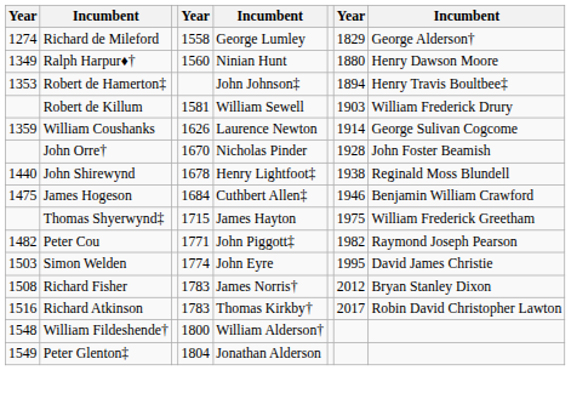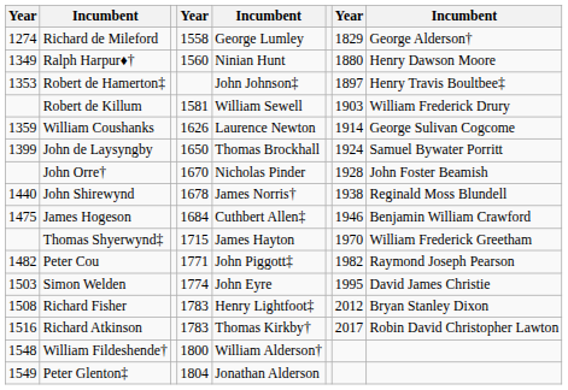 <table class="wikitable">
 <tr>
 <th>Year</th>
 <th>Incumbent</th>
 <th></th>
 <th>Year</th>
 <th>Incumbent</th>
 <th></th>
 <th>Year</th>
 <th>Incumbent</th>
 </tr>
 <tr>
 <td>1274</td>
 <td>Richard de Mileford</td>
 <td></td>
 <td>1558</td>
 <td>George Lumley</td>
 <td></td>
 <td>1829</td>
 <td>George Alderson†</td>
 </tr>
 <tr>
 <td>1349</td>
 <td>Ralph Harpur♦†</td>
 <td></td>
 <td>1560</td>
 <td>Ninian Hunt</td>
 <td></td>
 <td>1880</td>
 <td>Henry Dawson Moore</td>
 </tr>
 <tr>
 <td>1353</td>
 <td>Robert de Hamerton‡</td>
 <td></td>
 <td></td>
 <td>John Johnson‡</td>
 <td></td>
-<td>1894</td>
+<td>1897</td>
 <td>Henry Travis Boultbee‡</td>
 </tr>
 <tr>
 <td></td>
 <td>Robert de Killum</td>
 <td></td>
 <td>1581</td>
 <td>William Sewell</td>
 <td></td>
 <td>1903</td>
 <td>William Frederick Drury</td>
 </tr>
 <tr>
 <td>1359</td>
 <td>William Coushanks</td>
 <td></td>
 <td>1626</td>
 <td>Laurence Newton</td>
 <td></td>
 <td>1914</td>
 <td>George Sulivan Cogcome</td>
 </tr>
 <tr>
+<td>1399</td>
+<td>John de Laysyngby</td>
+<td></td>
+<td>1650</td>
+<td>Thomas Brockhall</td>
+<td></td>
+<td>1924</td>
+<td>Samuel Bywater Porritt</td>
+</tr>
+<tr>
 <td></td>
 <td>John Orre†</td>
 <td></td>
 <td>1670</td>
 <td>Nicholas Pinder</td>
 <td></td>
 <td>1928</td>
 <td>John Foster Beamish</td>
 </tr>
 <tr>
 <td>1440</td>
 <td>John Shirewynd</td>
 <td></td>
 <td>1678</td>
-<td>Henry Lightfoot‡</td>
+<td>James Norris†</td>
 <td></td>
 <td>1938</td>
 <td>Reginald Moss Blundell</td>
 </tr>
 <tr>
 <td>1475</td>
 <td>James Hogeson</td>
 <td></td>
 <td>1684</td>
 <td>Cuthbert Allen‡</td>
 <td></td>
 <td>1946</td>
 <td>Benjamin William Crawford</td>
 </tr>
 <tr>
 <td></td>
 <td>Thomas Shyerwynd‡</td>
 <td></td>
 <td>1715</td>
 <td>James Hayton</td>
 <td></td>
-<td>1975</td>
+<td>1970</td>
 <td>William Frederick Greetham</td>
 </tr>
 <tr>
 <td>1482</td>
 <td>Peter Cou</td>
 <td></td>
 <td>1771</td>
 <td>John Piggott‡</td>
 <td></td>
 <td>1982</td>
 <td>Raymond Joseph Pearson</td>
 </tr>
 <tr>
 <td>1503</td>
 <td>Simon Welden</td>
 <td></td>
 <td>1774</td>
 <td>John Eyre</td>
 <td></td>
 <td>1995</td>
 <td>David James Christie</td>
 </tr>
 <tr>
 <td>1508</td>
 <td>Richard Fisher</td>
 <td></td>
 <td>1783</td>
-<td>James Norris†</td>
+<td>Henry Lightfoot‡</td>
 <td></td>
 <td>2012</td>
 <td>Bryan Stanley Dixon</td>
 </tr>
 <tr>
 <td>1516</td>
 <td>Richard Atkinson</td>
 <td></td>
 <td>1783</td>
 <td>Thomas Kirkby†</td>
 <td></td>
 <td>2017</td>
 <td>Robin David Christopher Lawton</td>
 </tr>
 <tr>
 <td>1548</td>
 <td>William Fildeshende†</td>
 <td></td>
 <td>1800</td>
 <td>William Alderson†</td>
 <td></td>
 <td></td>
 <td></td>
 </tr>
 <tr>
 <td>1549</td>
 <td>Peter Glenton‡</td>
 <td></td>
 <td>1804</td>
 <td>Jonathan Alderson</td>
 <td></td>
 <td></td>
 <td></td>
 </tr>
 </table>
